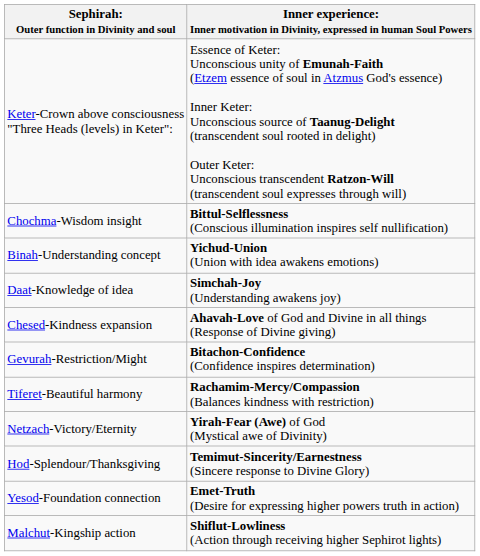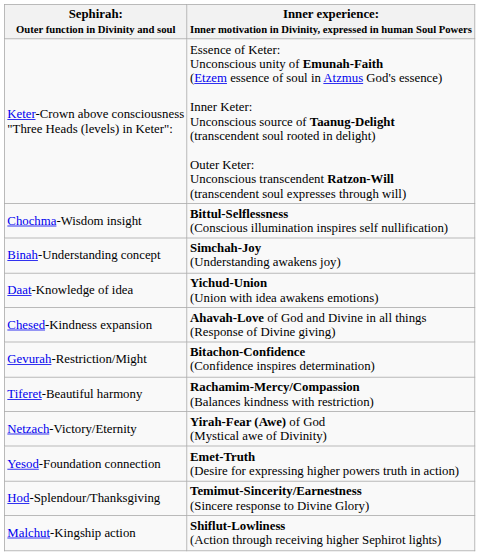 <table class="wikitable">
 <tr>
 <th>Sephirah:<br><small>Outer function in Divinity and soul</small></th>
 <th>Inner experience:<br><small>Inner motivation in Divinity, expressed in human Soul Powers</small></th>
 </tr>
 <tr>
 <td><a href='#'>Keter</a>-Crown above consciousness<br>"Three Heads (levels) in Keter":</td>
 <td>Essence of Keter:<br>Unconscious unity of <strong>Emunah-Faith</strong><br>(<a href='#'>Etzem</a> essence of soul in <a href='#'>Atzmus</a> God's essence)<br><br>Inner Keter:<br>Unconscious source of <strong>Taanug-Delight</strong><br>(transcendent soul rooted in delight)<br><br>Outer Keter:<br>Unconscious transcendent <strong>Ratzon-Will</strong><br>(transcendent soul expresses through will)</td>
 </tr>
 <tr>
 <td><a href='#'>Chochma</a>-Wisdom insight</td>
 <td><strong>Bittul-Selflessness</strong><br>(Conscious illumination inspires self nullification)</td>
 </tr>
 <tr>
 <td><a href='#'>Binah</a>-Understanding concept</td>
-<td><strong>Yichud-Union</strong><br>(Union with idea awakens emotions)</td>
+<td><strong>Simchah-Joy</strong><br>(Understanding awakens joy)</td>
 </tr>
 <tr>
 <td><a href='#'>Daat</a>-Knowledge of idea</td>
-<td><strong>Simchah-Joy</strong><br>(Understanding awakens joy)</td>
+<td><strong>Yichud-Union</strong><br>(Union with idea awakens emotions)</td>
 </tr>
 <tr>
 <td><a href='#'>Chesed</a>-Kindness expansion</td>
 <td><strong>Ahavah-Love</strong> of God and Divine in all things<br>(Response of Divine giving)</td>
 </tr>
 <tr>
 <td><a href='#'>Gevurah</a>-Restriction/Might</td>
 <td><strong>Bitachon-Confidence</strong><br>(Confidence inspires determination)</td>
 </tr>
 <tr>
 <td><a href='#'>Tiferet</a>-Beautiful harmony</td>
 <td><strong>Rachamim-Mercy/Compassion</strong><br>(Balances kindness with restriction)</td>
 </tr>
 <tr>
 <td><a href='#'>Netzach</a>-Victory/Eternity</td>
 <td><strong>Yirah-Fear (Awe)</strong> of God<br>(Mystical awe of Divinity)</td>
 </tr>
 <tr>
+<td><a href='#'>Yesod</a>-Foundation connection</td>
+<td><strong>Emet-Truth</strong><br>(Desire for expressing higher powers truth in action)</td>
+</tr>
+<tr>
 <td><a href='#'>Hod</a>-Splendour/Thanksgiving</td>
 <td><strong>Temimut-Sincerity/Earnestness</strong><br>(Sincere response to Divine Glory)</td>
-</tr>
-<tr>
-<td><a href='#'>Yesod</a>-Foundation connection</td>
-<td><strong>Emet-Truth</strong><br>(Desire for expressing higher powers truth in action)</td>
 </tr>
 <tr>
 <td><a href='#'>Malchut</a>-Kingship action</td>
 <td><strong>Shiflut-Lowliness</strong><br>(Action through receiving higher Sephirot lights)</td>
 </tr>
 </table>
